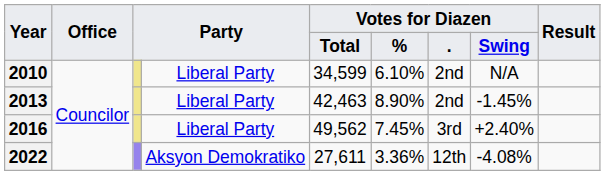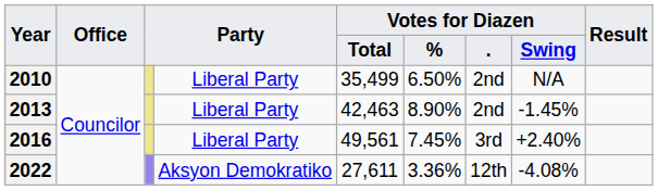 <table class="wikitable" style="font-size:90%; text-align:center;">
 <tr>
 <th rowspan="2" style="background:#eaecf0;">Year</th>
 <th rowspan="2" style="background:#eaecf0;">Office</th>
 <th colspan="2" rowspan="2" style="background:#eaecf0;">Party</th>
 <th colspan="4" style="background:#eaecf0;">Votes for Diazen</th>
 <th rowspan="2" style="background:#eaecf0;">Result</th>
 </tr>
 <tr>
 <th style="background:#eaecf0;">Total</th>
 <th style="background:#eaecf0;">%</th>
 <th style="background:#eaecf0;">.</th>
 <th style="background:#eaecf0;"><a href='#'>Swing</a></th>
 </tr>
 <tr>
 <th>2010</th>
 <td rowspan="4"><a href='#'>Councilor</a></td>
 <td style="background:#f0e68c"></td>
 <td><a href='#'>Liberal Party</a></td>
-<td>34,599</td>
-<td>6.10%</td>
+<td>35,499</td>
+<td>6.50%</td>
 <td>2nd</td>
 <td>N/A</td>
 <td></td>
 </tr>
 <tr>
 <th>2013</th>
 <td style="background:#f0e68c"></td>
 <td><a href='#'>Liberal Party</a></td>
 <td>42,463</td>
 <td>8.90%</td>
 <td>2nd</td>
 <td>-1.45%</td>
 <td></td>
 </tr>
 <tr>
 <th>2016</th>
 <td style="background:#f0e68c"></td>
 <td><a href='#'>Liberal Party</a></td>
-<td>49,562</td>
+<td>49,561</td>
 <td>7.45%</td>
 <td>3rd</td>
 <td>+2.40%</td>
 <td></td>
 </tr>
 <tr>
 <th>2022</th>
 <td style="background:#9683EC"></td>
 <td><a href='#'>Aksyon Demokratiko</a></td>
 <td>27,611</td>
 <td>3.36%</td>
 <td>12th</td>
 <td>-4.08%</td>
 <td></td>
 </tr>
 </table>
